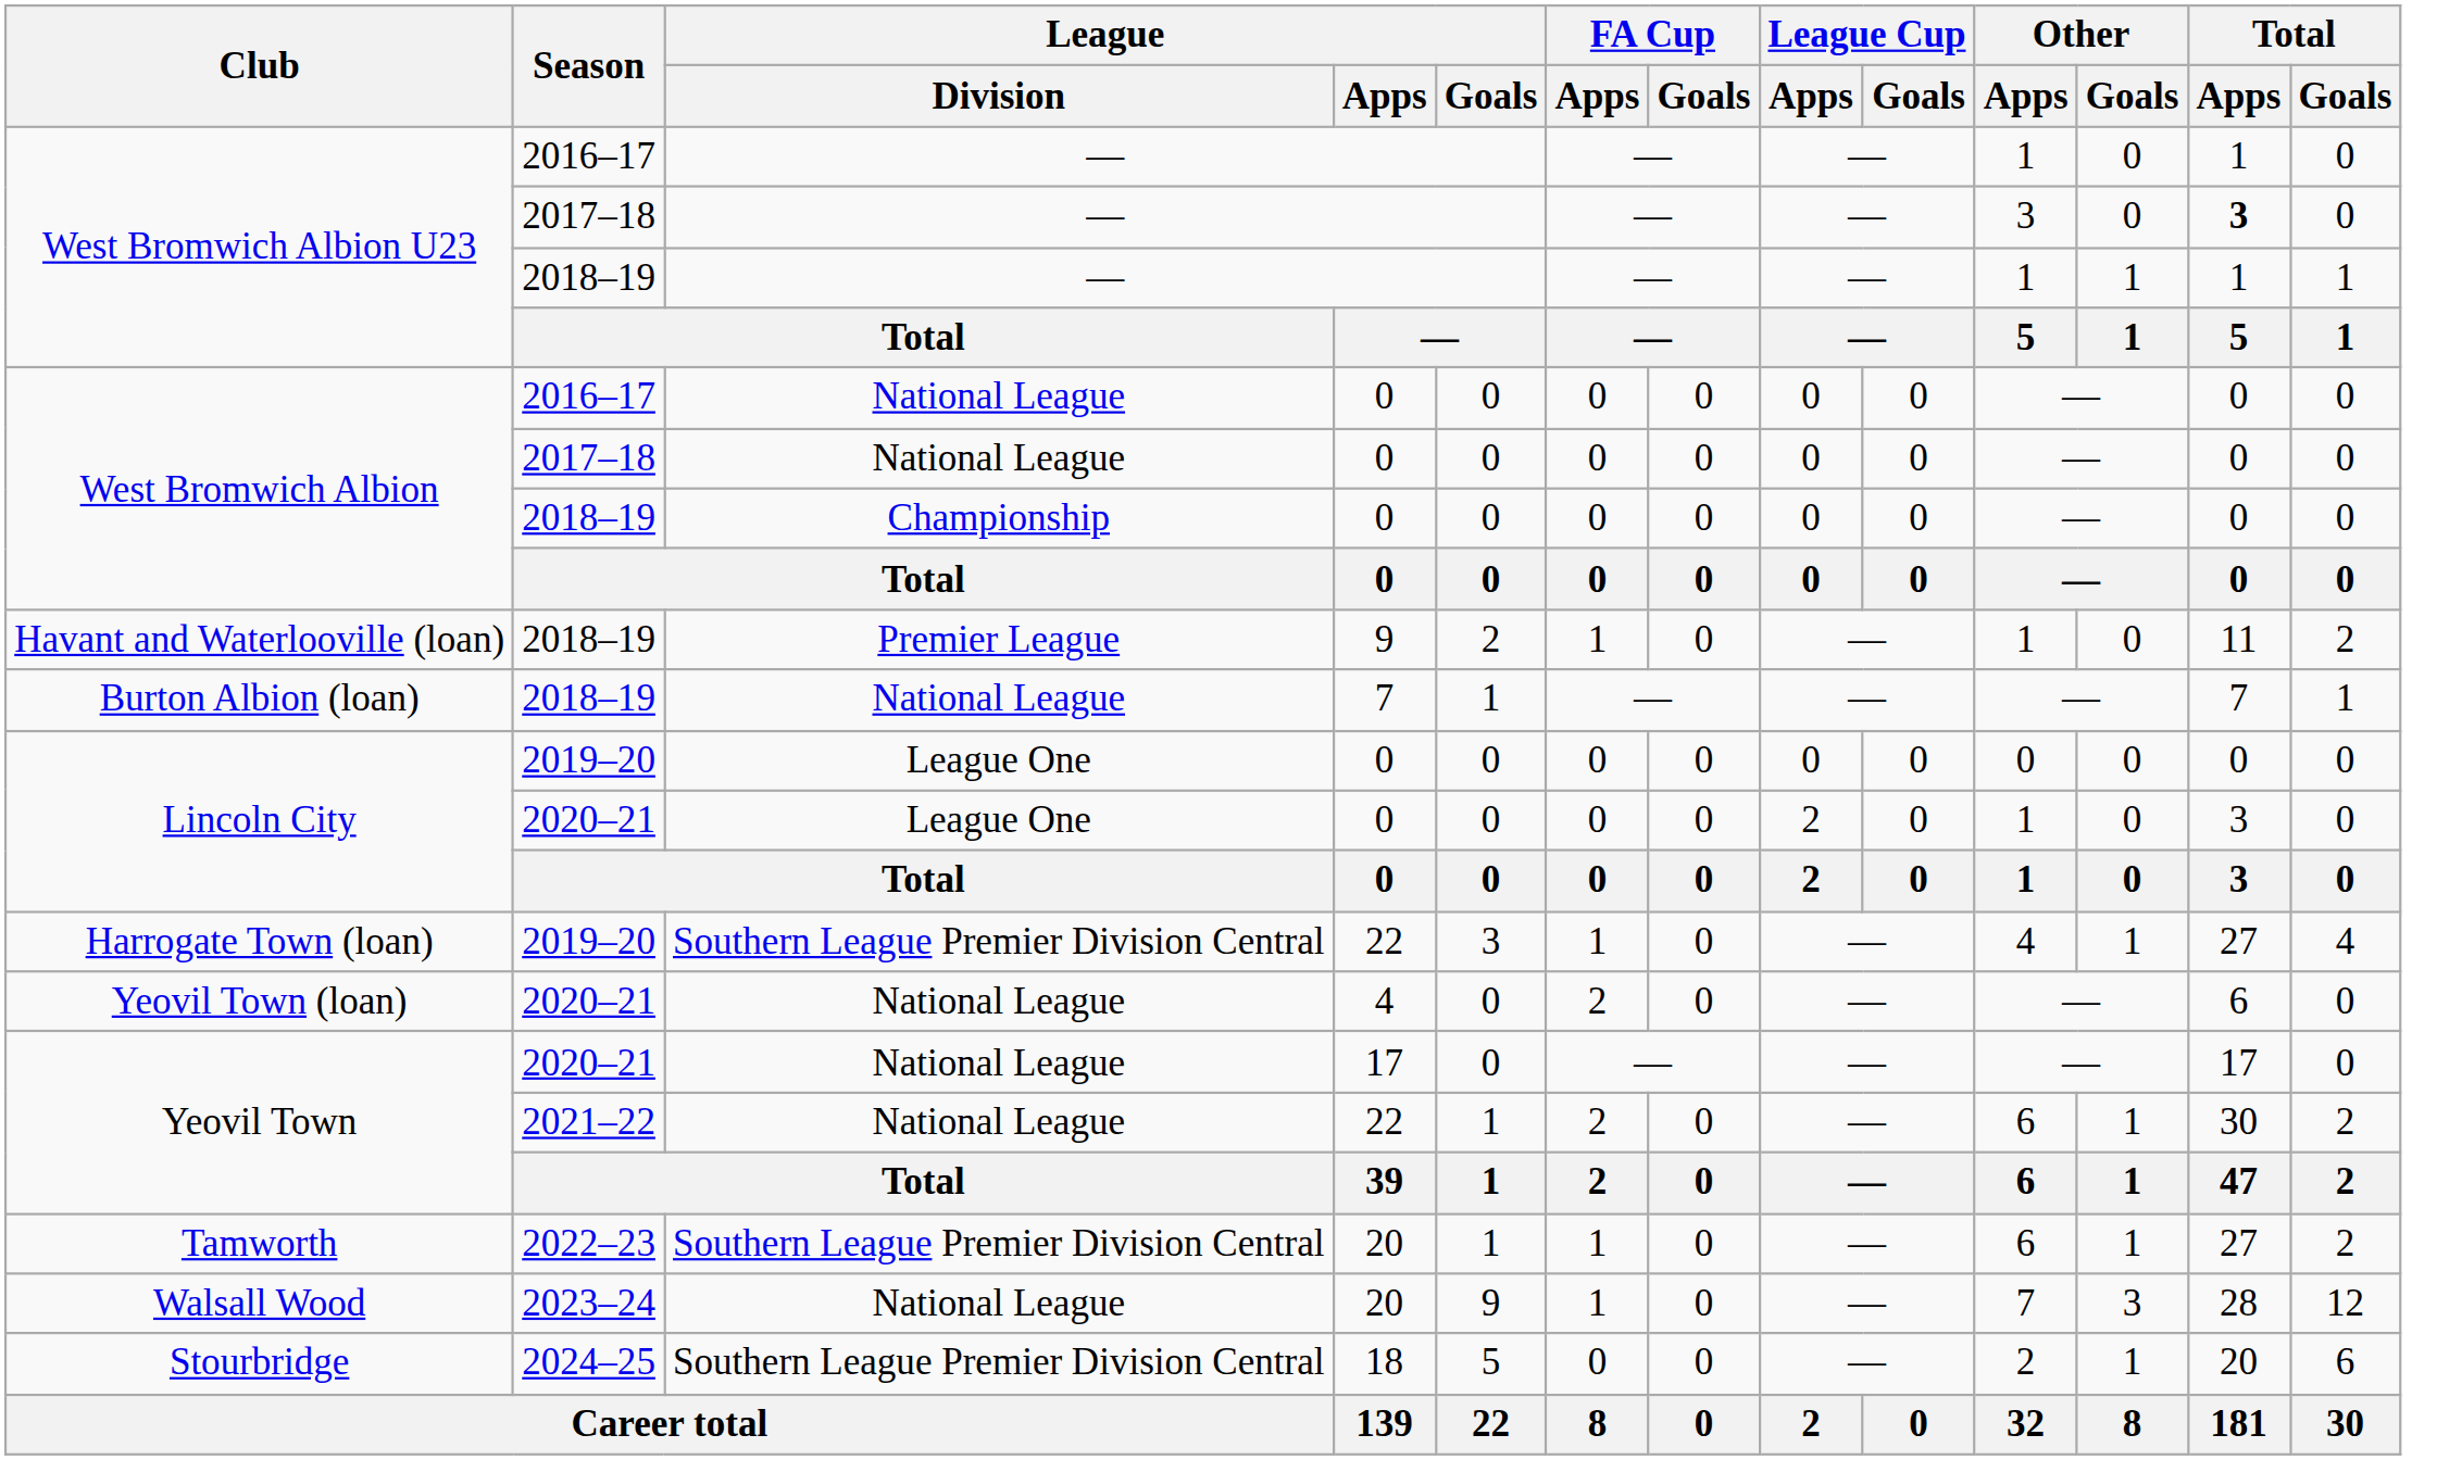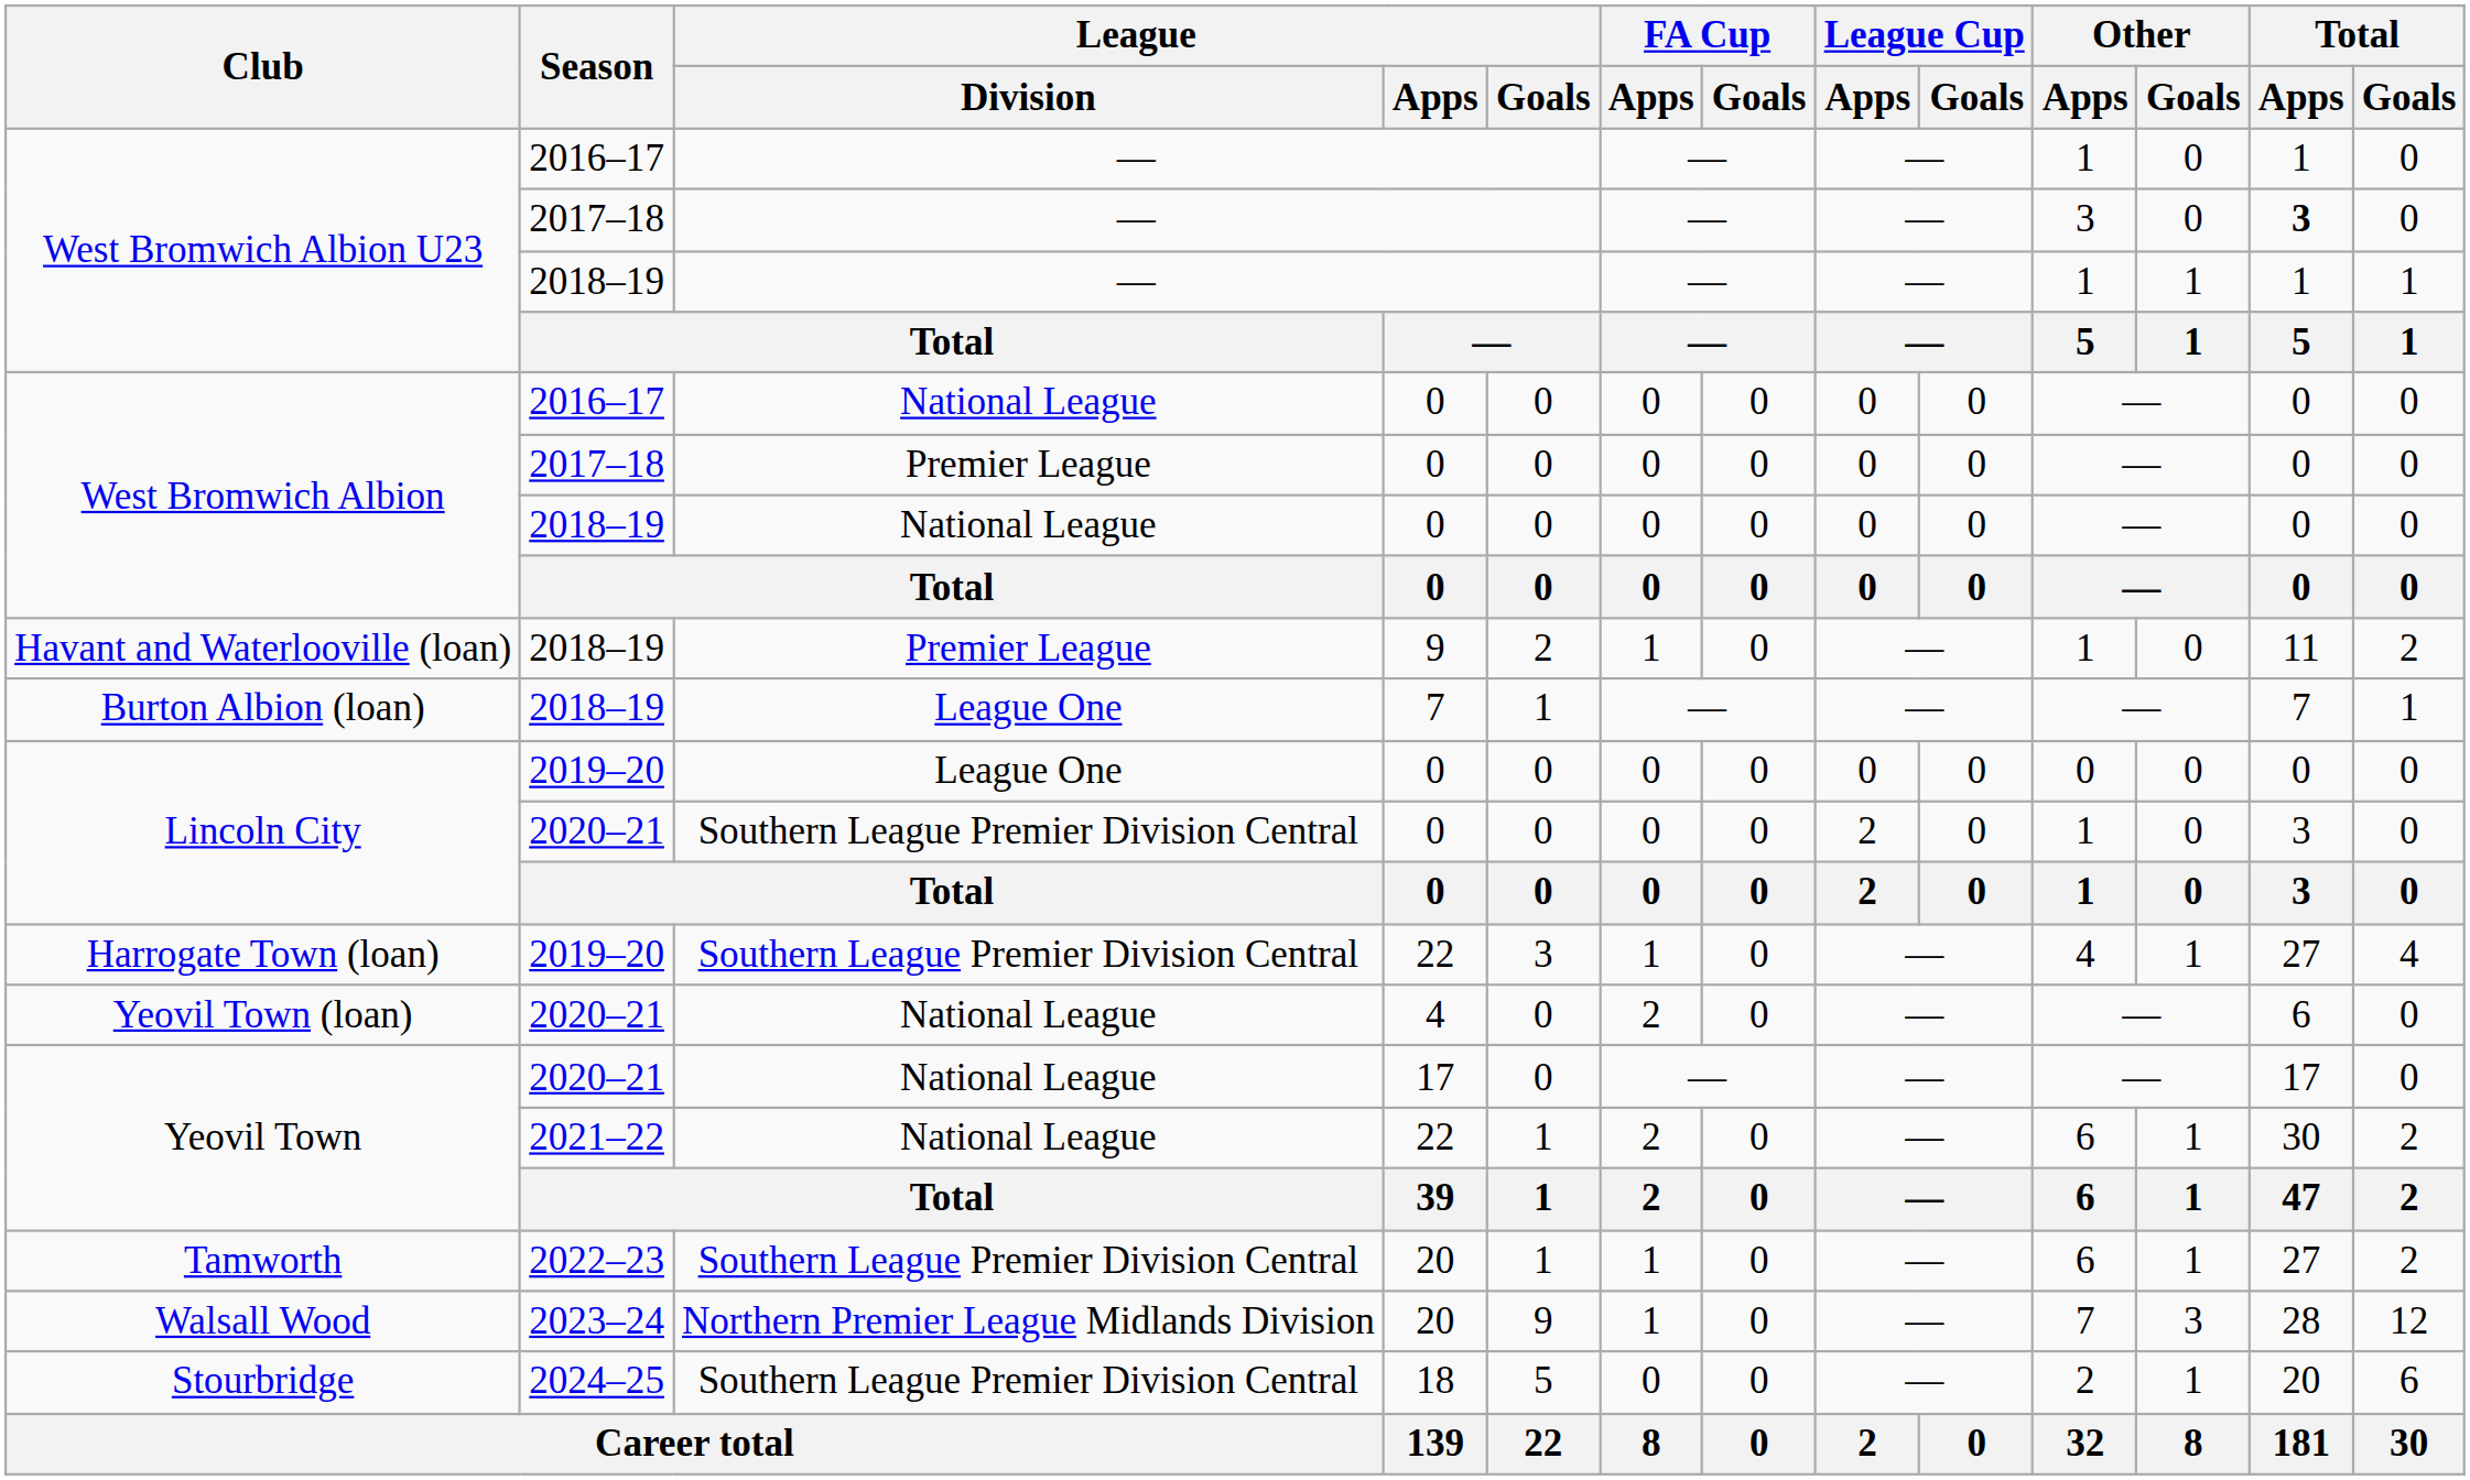 <table class=wikitable style=text-align:center>
 <tr>
 <th rowspan=2>Club</th>
 <th rowspan=2>Season</th>
 <th colspan=3>League</th>
 <th colspan=2><a href='#'>FA Cup</a></th>
 <th colspan=2><a href='#'>League Cup</a></th>
 <th colspan=2>Other</th>
 <th colspan=2>Total</th>
 </tr>
 <tr>
 <th>Division</th>
 <th>Apps</th>
 <th>Goals</th>
 <th>Apps</th>
 <th>Goals</th>
 <th>Apps</th>
 <th>Goals</th>
 <th>Apps</th>
 <th>Goals</th>
 <th>Apps</th>
 <th>Goals</th>
 </tr>
 <tr>
 <td rowspan=4><a href='#'>West Bromwich Albion U23</a></td>
 <td>2016–17</td>
 <td colspan=3>—</td>
 <td colspan=2>—</td>
 <td colspan=2>—</td>
 <td>1</td>
 <td>0</td>
 <td>1</td>
 <td>0</td>
 </tr>
 <tr>
 <td>2017–18</td>
 <td colspan=3>—</td>
 <td colspan=2>—</td>
 <td colspan=2>—</td>
 <td>3</td>
 <td>0</td>
 <td><strong>3</strong></td>
 <td>0</td>
 </tr>
 <tr>
 <td>2018–19</td>
 <td colspan=3>—</td>
 <td colspan=2>—</td>
 <td colspan=2>—</td>
 <td>1</td>
 <td>1</td>
 <td>1</td>
 <td>1</td>
 </tr>
 <tr>
 <th colspan=2>Total</th>
 <th colspan=2>—</th>
 <th colspan=2>—</th>
 <th colspan=2>—</th>
 <th>5</th>
 <th>1</th>
 <th>5</th>
 <th>1</th>
 </tr>
 <tr>
 <td rowspan=4><a href='#'>West Bromwich Albion</a></td>
 <td><a href='#'>2016–17</a></td>
 <td><a href='#'>National League</a></td>
 <td>0</td>
 <td>0</td>
 <td>0</td>
 <td>0</td>
 <td>0</td>
 <td>0</td>
 <td colspan=2>—</td>
 <td>0</td>
 <td>0</td>
 </tr>
 <tr>
 <td><a href='#'>2017–18</a></td>
-<td>National League</td>
+<td>Premier League</td>
 <td>0</td>
 <td>0</td>
 <td>0</td>
 <td>0</td>
 <td>0</td>
 <td>0</td>
 <td colspan=2>—</td>
 <td>0</td>
 <td>0</td>
 </tr>
 <tr>
 <td><a href='#'>2018–19</a></td>
-<td><a href='#'>Championship</a></td>
+<td>National League</td>
 <td>0</td>
 <td>0</td>
 <td>0</td>
 <td>0</td>
 <td>0</td>
 <td>0</td>
 <td colspan=2>—</td>
 <td>0</td>
 <td>0</td>
 </tr>
 <tr>
 <th colspan=2>Total</th>
 <th>0</th>
 <th>0</th>
 <th>0</th>
 <th>0</th>
 <th>0</th>
 <th>0</th>
 <th colspan=2>—</th>
 <th>0</th>
 <th>0</th>
 </tr>
 <tr>
 <td><a href='#'>Havant and Waterlooville</a> (loan)</td>
 <td>2018–19</td>
 <td><a href='#'>Premier League</a></td>
 <td>9</td>
 <td>2</td>
 <td>1</td>
 <td>0</td>
 <td colspan=2>—</td>
 <td>1</td>
 <td>0</td>
 <td>11</td>
 <td>2</td>
 </tr>
 <tr>
 <td><a href='#'>Burton Albion</a> (loan)</td>
 <td><a href='#'>2018–19</a></td>
-<td><a href='#'>National League</a></td>
+<td><a href='#'>League One</a></td>
 <td>7</td>
 <td>1</td>
 <td colspan=2>—</td>
 <td colspan=2>—</td>
 <td colspan=2>—</td>
 <td>7</td>
 <td>1</td>
 </tr>
 <tr>
 <td rowspan=3><a href='#'>Lincoln City</a></td>
 <td><a href='#'>2019–20</a></td>
 <td>League One</td>
 <td>0</td>
 <td>0</td>
 <td>0</td>
 <td>0</td>
 <td>0</td>
 <td>0</td>
 <td>0</td>
 <td>0</td>
 <td>0</td>
 <td>0</td>
 </tr>
 <tr>
 <td><a href='#'>2020–21</a></td>
-<td>League One</td>
+<td>Southern League Premier Division Central</td>
 <td>0</td>
 <td>0</td>
 <td>0</td>
 <td>0</td>
 <td>2</td>
 <td>0</td>
 <td>1</td>
 <td>0</td>
 <td>3</td>
 <td>0</td>
 </tr>
 <tr>
 <th colspan="2">Total</th>
 <th>0</th>
 <th>0</th>
 <th>0</th>
 <th>0</th>
 <th>2</th>
 <th>0</th>
 <th>1</th>
 <th>0</th>
 <th>3</th>
 <th>0</th>
 </tr>
 <tr>
 <td><a href='#'>Harrogate Town</a> (loan)</td>
 <td><a href='#'>2019–20</a></td>
 <td><a href='#'>Southern League</a> Premier Division Central</td>
 <td>22</td>
 <td>3</td>
 <td>1</td>
 <td>0</td>
 <td colspan=2>—</td>
 <td>4</td>
 <td>1</td>
 <td>27</td>
 <td>4</td>
 </tr>
 <tr>
 <td><a href='#'>Yeovil Town</a> (loan)</td>
 <td><a href='#'>2020–21</a></td>
 <td>National League</td>
 <td>4</td>
 <td>0</td>
 <td>2</td>
 <td>0</td>
 <td colspan=2>—</td>
 <td colspan=2>—</td>
 <td>6</td>
 <td>0</td>
 </tr>
 <tr>
 <td rowspan=3>Yeovil Town</td>
 <td><a href='#'>2020–21</a></td>
 <td>National League</td>
 <td>17</td>
 <td>0</td>
 <td colspan=2>—</td>
 <td colspan=2>—</td>
 <td colspan=2>—</td>
 <td>17</td>
 <td>0</td>
 </tr>
 <tr>
 <td><a href='#'>2021–22</a></td>
 <td>National League</td>
 <td>22</td>
 <td>1</td>
 <td>2</td>
 <td>0</td>
 <td colspan=2>—</td>
 <td>6</td>
 <td>1</td>
 <td>30</td>
 <td>2</td>
 </tr>
 <tr>
 <th colspan=2>Total</th>
 <th>39</th>
 <th>1</th>
 <th>2</th>
 <th>0</th>
 <th colspan=2>—</th>
 <th>6</th>
 <th>1</th>
 <th>47</th>
 <th>2</th>
 </tr>
 <tr>
 <td><a href='#'>Tamworth</a></td>
 <td><a href='#'>2022–23</a></td>
 <td><a href='#'>Southern League</a> Premier Division Central</td>
 <td>20</td>
 <td>1</td>
 <td>1</td>
 <td>0</td>
 <td colspan="2">—</td>
 <td>6</td>
 <td>1</td>
 <td>27</td>
 <td>2</td>
 </tr>
 <tr>
 <td><a href='#'>Walsall Wood</a></td>
 <td><a href='#'>2023–24</a></td>
-<td>National League</td>
+<td><a href='#'>Northern Premier League</a> Midlands Division</td>
 <td>20</td>
 <td>9</td>
 <td>1</td>
 <td>0</td>
 <td colspan="2">—</td>
 <td>7</td>
 <td>3</td>
 <td>28</td>
 <td>12</td>
 </tr>
 <tr>
 <td><a href='#'>Stourbridge</a></td>
 <td><a href='#'>2024–25</a></td>
 <td>Southern League Premier Division Central</td>
 <td>18</td>
 <td>5</td>
 <td>0</td>
 <td>0</td>
 <td colspan="2">—</td>
 <td>2</td>
 <td>1</td>
 <td>20</td>
 <td>6</td>
 </tr>
 <tr>
 <th colspan="3">Career total</th>
 <th>139</th>
 <th>22</th>
 <th>8</th>
 <th>0</th>
 <th>2</th>
 <th>0</th>
 <th>32</th>
 <th>8</th>
 <th>181</th>
 <th>30</th>
 </tr>
 </table>
